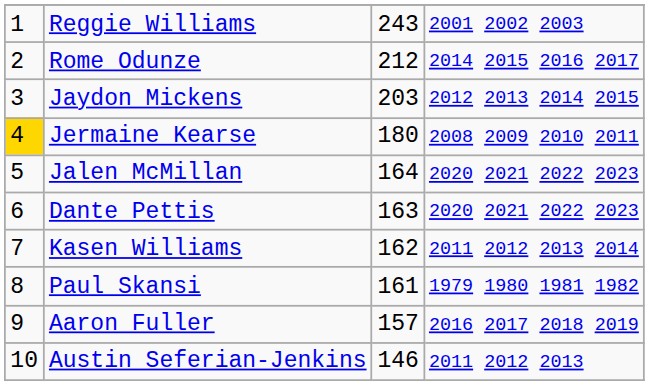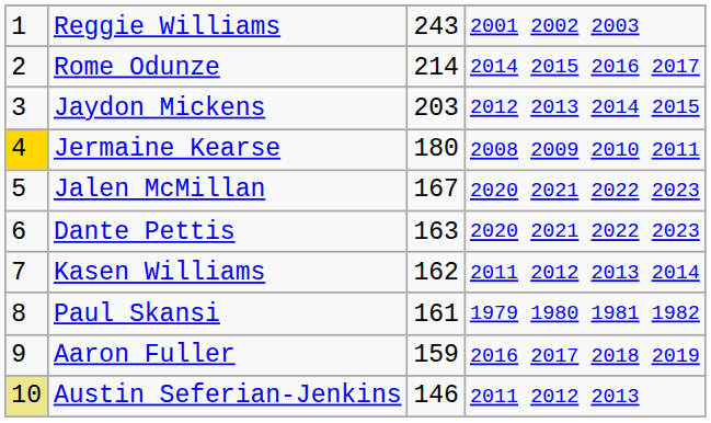 <table class="wikitable">
 <tr>
 </tr>
 <tr>
 <td>1</td>
 <td><a href='#'>Reggie Williams</a></td>
 <td>243</td>
 <td style="font-size:80%;"><a href='#'>2001</a> <a href='#'>2002</a> <a href='#'>2003</a></td>
 </tr>
 <tr>
 <td>2</td>
 <td><a href='#'>Rome Odunze</a></td>
-<td>212</td>
+<td>214</td>
 <td style="font-size:80%;"><a href='#'>2014</a> <a href='#'>2015</a> <a href='#'>2016</a> <a href='#'>2017</a></td>
 </tr>
 <tr>
 <td>3</td>
 <td><a href='#'>Jaydon Mickens</a></td>
 <td>203</td>
 <td style="font-size:80%;"><a href='#'>2012</a> <a href='#'>2013</a> <a href='#'>2014</a> <a href='#'>2015</a></td>
 </tr>
 <tr>
 <td style="background: gold;">4</td>
 <td><a href='#'>Jermaine Kearse</a></td>
 <td>180</td>
 <td style="font-size:80%;"><a href='#'>2008</a> <a href='#'>2009</a> <a href='#'>2010</a> <a href='#'>2011</a></td>
 </tr>
 <tr>
 <td>5</td>
 <td><a href='#'>Jalen McMillan</a></td>
-<td>164</td>
+<td>167</td>
 <td style="font-size:80%;"><a href='#'>2020</a> <a href='#'>2021</a> <a href='#'>2022</a> <a href='#'>2023</a></td>
 </tr>
 <tr>
 <td>6</td>
 <td><a href='#'>Dante Pettis</a></td>
 <td>163</td>
 <td style="font-size:80%;"><a href='#'>2020</a> <a href='#'>2021</a> <a href='#'>2022</a> <a href='#'>2023</a></td>
 </tr>
 <tr>
 <td>7</td>
 <td><a href='#'>Kasen Williams</a></td>
 <td>162</td>
 <td style="font-size:80%;"><a href='#'>2011</a> <a href='#'>2012</a> <a href='#'>2013</a> <a href='#'>2014</a></td>
 </tr>
 <tr>
 <td>8</td>
 <td><a href='#'>Paul Skansi</a></td>
 <td>161</td>
 <td style="font-size:80%;"><a href='#'>1979</a> <a href='#'>1980</a> <a href='#'>1981</a> <a href='#'>1982</a></td>
 </tr>
 <tr>
 <td>9</td>
 <td><a href='#'>Aaron Fuller</a></td>
-<td>157</td>
+<td>159</td>
 <td style="font-size:80%;"><a href='#'>2016</a> <a href='#'>2017</a> <a href='#'>2018</a> <a href='#'>2019</a></td>
 </tr>
 <tr>
-<td>10</td>
+<td style="background: khaki;">10</td>
 <td><a href='#'>Austin Seferian-Jenkins</a></td>
 <td>146</td>
 <td style="font-size:80%;"><a href='#'>2011</a> <a href='#'>2012</a> <a href='#'>2013</a></td>
 </tr>
 </table>
